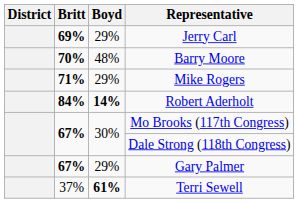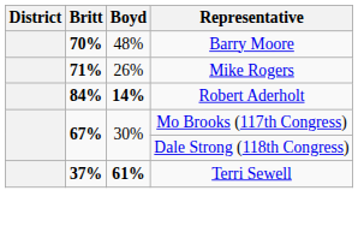 <table class=wikitable>
 <tr>
 <th>District</th>
 <th>Britt</th>
 <th>Boyd</th>
 <th>Representative</th>
-</tr>
-<tr align=center>
-<th></th>
-<td><strong>69%</strong></td>
-<td>29%</td>
-<td><a href='#'>Jerry Carl</a></td>
 </tr>
 <tr align=center>
 <th></th>
 <td><strong>70%</strong></td>
 <td>48%</td>
 <td><a href='#'>Barry Moore</a></td>
 </tr>
 <tr align=center>
 <th></th>
 <td><strong>71%</strong></td>
-<td>29%</td>
+<td>26%</td>
 <td><a href='#'>Mike Rogers</a></td>
 </tr>
 <tr align=center>
 <th></th>
 <td><strong>84%</strong></td>
 <td><strong>14%</strong></td>
 <td><a href='#'>Robert Aderholt</a></td>
 </tr>
 <tr align=center>
 <th rowspan=2 ></th>
 <td rowspan=2><strong>67%</strong></td>
 <td rowspan=2>30%</td>
 <td><a href='#'>Mo Brooks</a> (<a href='#'>117th Congress</a>)</td>
 </tr>
 <tr align=center>
 <td><a href='#'>Dale Strong</a> (<a href='#'>118th Congress</a>)</td>
 </tr>
 <tr align=center>
 <th></th>
-<td><strong>67%</strong></td>
-<td>29%</td>
-<td><a href='#'>Gary Palmer</a></td>
-</tr>
-<tr align=center>
-<th></th>
-<td>37%</td>
+<td><strong>37%</strong></td>
 <td><strong>61%</strong></td>
 <td><a href='#'>Terri Sewell</a></td>
 </tr>
 </table>
